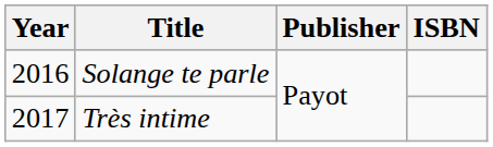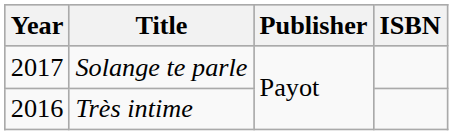 <table class="wikitable">
 <tr>
 <th>Year</th>
 <th>Title</th>
 <th>Publisher</th>
 <th>ISBN</th>
 </tr>
 <tr>
-<td>2016</td>
+<td>2017</td>
 <td><em>Solange te parle</em></td>
 <td rowspan="2">Payot</td>
 <td></td>
 </tr>
 <tr>
-<td>2017</td>
+<td>2016</td>
 <td><em>Très intime</em></td>
 <td></td>
 </tr>
 </table>
